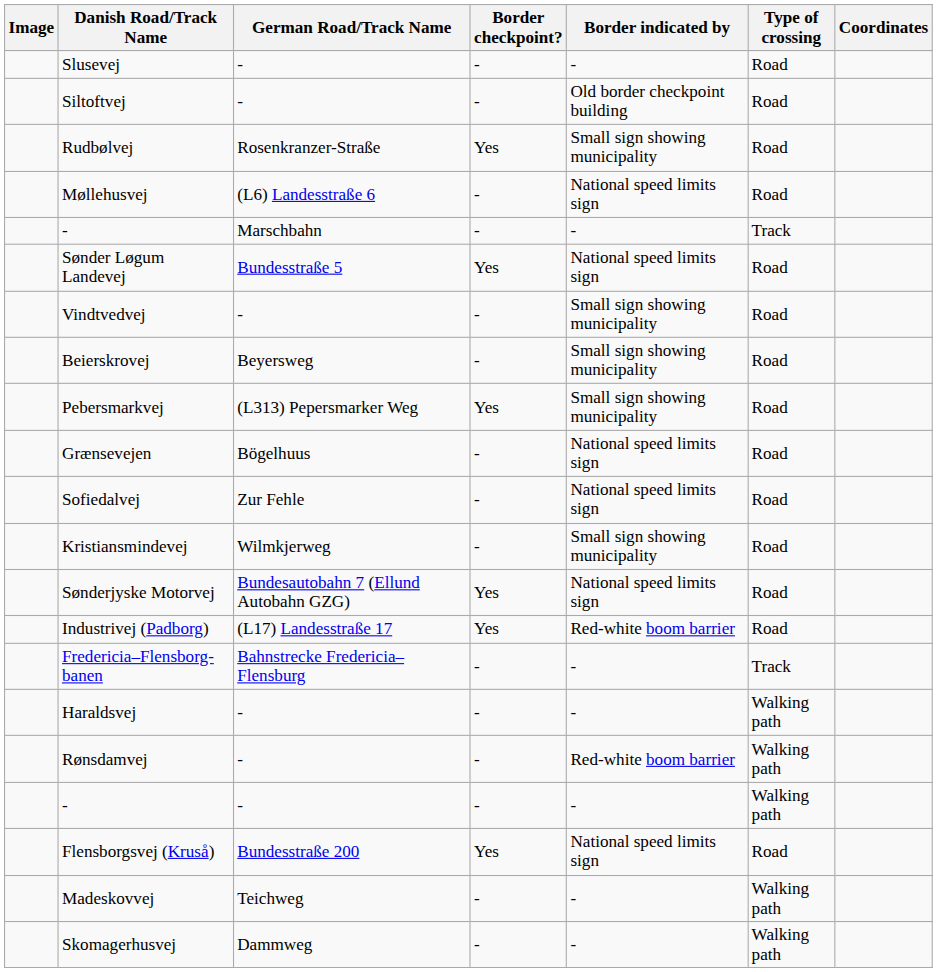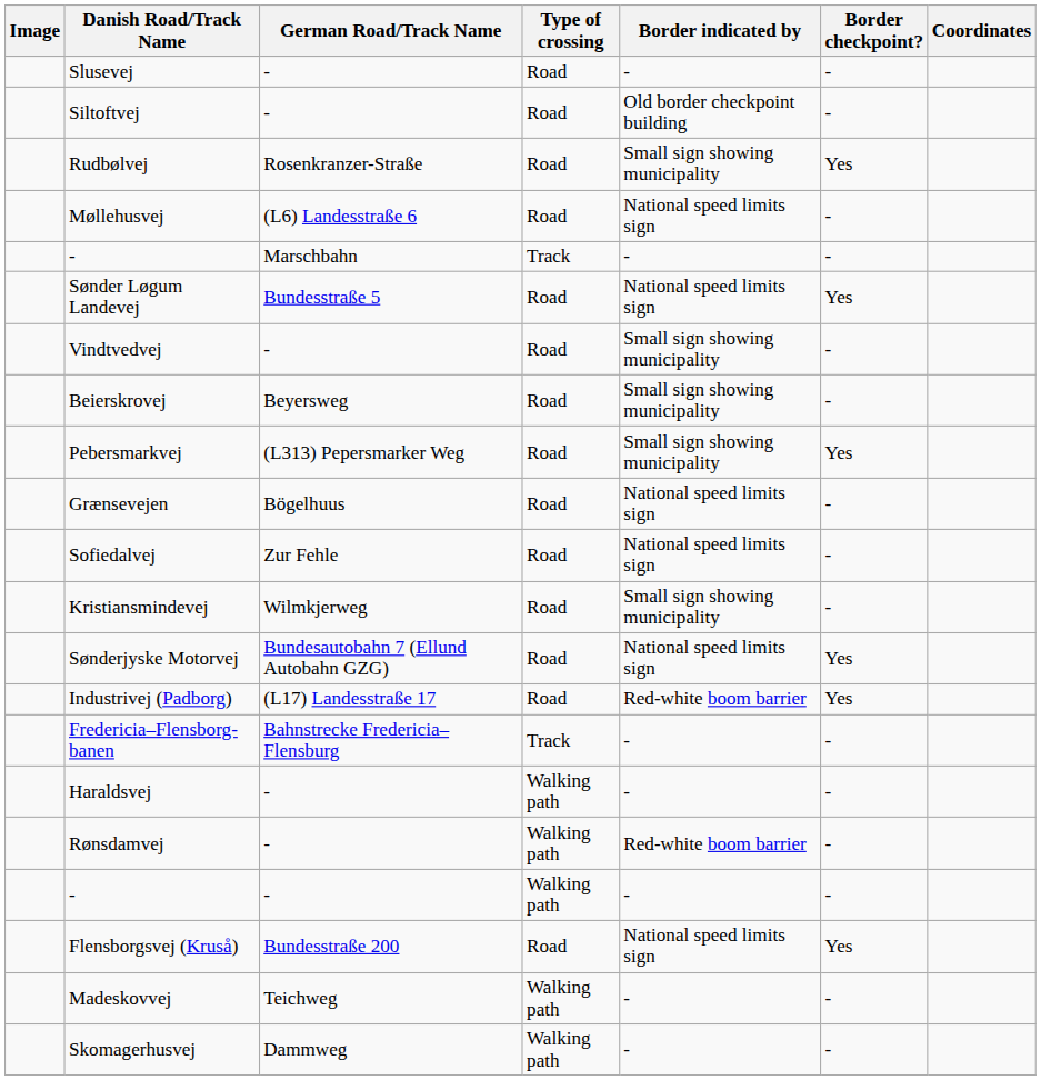 <table class="wikitable sortable">
 <tr>
 <th class="unsortable">Image</th>
 <th>Danish Road/Track Name</th>
 <th>German Road/Track Name </th>
+<th>Type of<br>crossing </th>
+<th class="unsortable">Border indicated by</th>
 <th>Border<br>checkpoint?</th>
-<th class="unsortable">Border indicated by</th>
-<th>Type of<br>crossing </th>
 <th class="unsortable">Coordinates </th>
 </tr>
 <tr>
 <td></td>
 <td>Slusevej</td>
 <td>-</td>
+<td>Road</td>
 <td>-</td>
 <td>-</td>
-<td>Road</td>
 <td></td>
 </tr>
 <tr>
 <td></td>
 <td>Siltoftvej</td>
 <td>-</td>
+<td>Road</td>
+<td>Old border checkpoint building</td>
 <td>-</td>
-<td>Old border checkpoint building</td>
-<td>Road</td>
 <td></td>
 </tr>
 <tr>
 <td></td>
 <td>Rudbølvej</td>
 <td>Rosenkranzer-Straße</td>
+<td>Road</td>
+<td>Small sign showing municipality</td>
 <td>Yes</td>
-<td>Small sign showing municipality</td>
-<td>Road</td>
 <td></td>
 </tr>
 <tr>
 <td></td>
 <td>Møllehusvej</td>
 <td>(L6) <a href='#'>Landesstraße 6</a></td>
+<td>Road</td>
+<td>National speed limits sign</td>
 <td>-</td>
-<td>National speed limits sign</td>
-<td>Road</td>
 <td></td>
 </tr>
 <tr>
 <td></td>
 <td>-</td>
 <td>Marschbahn</td>
+<td>Track</td>
 <td>-</td>
 <td>-</td>
-<td>Track</td>
 <td></td>
 </tr>
 <tr>
 <td></td>
 <td> Sønder Løgum Landevej</td>
 <td> <a href='#'>Bundesstraße 5</a></td>
+<td>Road</td>
+<td>National speed limits sign</td>
 <td>Yes</td>
-<td>National speed limits sign</td>
-<td>Road</td>
 <td></td>
 </tr>
 <tr>
 <td></td>
 <td>Vindtvedvej</td>
 <td>-</td>
+<td>Road</td>
+<td>Small sign showing municipality</td>
 <td>-</td>
-<td>Small sign showing municipality</td>
-<td>Road</td>
 <td></td>
 </tr>
 <tr>
 <td></td>
 <td>Beierskrovej</td>
 <td>Beyersweg</td>
+<td>Road</td>
+<td>Small sign showing municipality</td>
 <td>-</td>
-<td>Small sign showing municipality</td>
-<td>Road</td>
 <td></td>
 </tr>
 <tr>
 <td></td>
 <td>Pebersmarkvej</td>
 <td>(L313) Pepersmarker Weg</td>
+<td>Road</td>
+<td>Small sign showing municipality</td>
 <td>Yes</td>
-<td>Small sign showing municipality</td>
-<td>Road</td>
 <td></td>
 </tr>
 <tr>
 <td></td>
 <td>Grænsevejen</td>
 <td>Bögelhuus</td>
+<td>Road</td>
+<td>National speed limits sign</td>
 <td>-</td>
-<td>National speed limits sign</td>
-<td>Road</td>
 <td></td>
 </tr>
 <tr>
 <td></td>
 <td>Sofiedalvej</td>
 <td>Zur Fehle</td>
+<td>Road</td>
+<td>National speed limits sign</td>
 <td>-</td>
-<td>National speed limits sign</td>
-<td>Road</td>
 <td></td>
 </tr>
 <tr>
 <td></td>
 <td>Kristiansmindevej</td>
 <td>Wilmkjerweg</td>
+<td>Road</td>
+<td>Small sign showing municipality</td>
 <td>-</td>
-<td>Small sign showing municipality</td>
-<td>Road</td>
 <td></td>
 </tr>
 <tr>
 <td></td>
 <td> Sønderjyske Motorvej</td>
 <td> <a href='#'>Bundesautobahn 7</a> (<a href='#'>Ellund</a> Autobahn GZG)</td>
+<td>Road</td>
+<td>National speed limits sign</td>
 <td>Yes</td>
-<td>National speed limits sign</td>
-<td>Road</td>
 <td></td>
 </tr>
 <tr>
 <td></td>
 <td>Industrivej (<a href='#'>Padborg</a>)</td>
 <td>(L17) <a href='#'>Landesstraße 17</a></td>
+<td>Road</td>
+<td>Red-white <a href='#'>boom barrier</a></td>
 <td>Yes</td>
-<td>Red-white <a href='#'>boom barrier</a></td>
-<td>Road</td>
 <td></td>
 </tr>
 <tr>
 <td></td>
 <td><a href='#'>Fredericia–Flensborg-banen</a></td>
 <td><a href='#'>Bahnstrecke Fredericia–Flensburg</a></td>
+<td>Track</td>
 <td>-</td>
 <td>-</td>
-<td>Track</td>
 <td></td>
 </tr>
 <tr>
 <td></td>
 <td>Haraldsvej</td>
 <td>-</td>
+<td>Walking path</td>
 <td>-</td>
 <td>-</td>
-<td>Walking path</td>
 <td></td>
 </tr>
 <tr>
 <td></td>
 <td>Rønsdamvej</td>
 <td>-</td>
+<td>Walking path</td>
+<td>Red-white <a href='#'>boom barrier</a></td>
 <td>-</td>
-<td>Red-white <a href='#'>boom barrier</a></td>
-<td>Walking path</td>
 <td></td>
 </tr>
 <tr>
 <td></td>
 <td>-</td>
 <td>-</td>
+<td>Walking path</td>
 <td>-</td>
 <td>-</td>
-<td>Walking path</td>
 <td></td>
 </tr>
 <tr>
 <td></td>
 <td> Flensborgsvej (<a href='#'>Kruså</a>)</td>
 <td> <a href='#'>Bundesstraße 200</a></td>
+<td>Road</td>
+<td>National speed limits sign</td>
 <td>Yes</td>
-<td>National speed limits sign</td>
-<td>Road</td>
 <td></td>
 </tr>
 <tr>
 <td></td>
 <td>Madeskovvej</td>
 <td>Teichweg</td>
+<td>Walking path</td>
 <td>-</td>
 <td>-</td>
-<td>Walking path</td>
 <td></td>
 </tr>
 <tr>
 <td></td>
 <td>Skomagerhusvej</td>
 <td>Dammweg</td>
+<td>Walking path</td>
 <td>-</td>
 <td>-</td>
-<td>Walking path</td>
 <td></td>
 </tr>
 </table>
